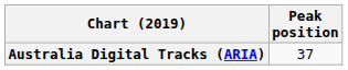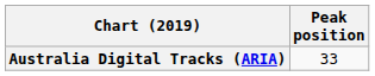 <table class="wikitable plainrowheaders" style="text-align:center">
 <tr>
 <th scope="col">Chart (2019)</th>
 <th scope="col">Peak<br>position</th>
 </tr>
 <tr>
 <th scope="row">Australia Digital Tracks (<a href='#'>ARIA</a>)</th>
-<td>37</td>
+<td>33</td>
 </tr>
 </table>
